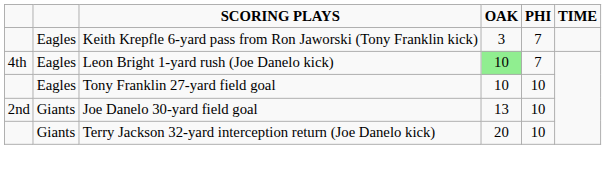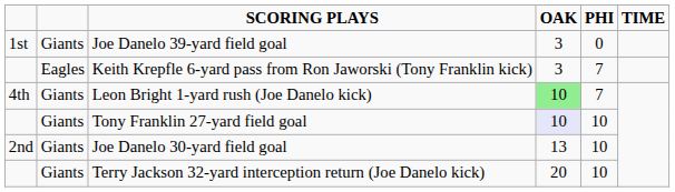 <table class="wikitable">
 <tr align="center">
 <td></td>
 <td></td>
 <td><strong>SCORING PLAYS</strong></td>
 <td><strong>OAK</strong></td>
 <td><strong>PHI</strong></td>
 <td><strong>TIME</strong></td>
+</tr>
+<tr>
+<td>1st</td>
+<td>Giants</td>
+<td>Joe Danelo 39-yard field goal</td>
+<td align="center">3</td>
+<td align="center">0</td>
+<td></td>
 </tr>
 <tr>
 <td></td>
 <td>Eagles</td>
 <td>Keith Krepfle 6-yard pass from Ron Jaworski (Tony Franklin kick)</td>
 <td align="center">3</td>
 <td align="center">7</td>
 <td></td>
 </tr>
 <tr>
 <td>4th</td>
-<td>Eagles</td>
+<td>Giants</td>
 <td>Leon Bright 1-yard rush (Joe Danelo kick)</td>
 <td align="center" style="background: lightgreen;">10</td>
 <td align="center">7</td>
 </tr>
 <tr>
 <td></td>
-<td>Eagles</td>
+<td>Giants</td>
 <td>Tony Franklin 27-yard field goal</td>
-<td align="center">10</td>
+<td align="center" style="background: lavender;">10</td>
 <td align="center">10</td>
 </tr>
 <tr>
 <td>2nd</td>
 <td>Giants</td>
 <td>Joe Danelo 30-yard field goal</td>
 <td align="center">13</td>
 <td align="center">10</td>
 </tr>
 <tr>
 <td></td>
 <td>Giants</td>
 <td>Terry Jackson 32-yard interception return (Joe Danelo kick)</td>
 <td align="center">20</td>
 <td align="center">10</td>
 </tr>
 </table>
